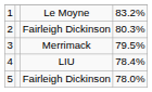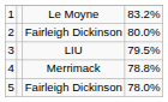 <table class="wikitable sortable" style="text-align:center" style="font-size:90%;">
 <tr>
 </tr>
 <tr>
 <td>1</td>
 <td></td>
 <td>Le Moyne</td>
 <td>83.2%</td>
 </tr>
 <tr>
 <td>2</td>
 <td></td>
 <td>Fairleigh Dickinson</td>
-<td>80.3%</td>
+<td>80.0%</td>
 </tr>
 <tr>
 <td>3</td>
 <td></td>
-<td>Merrimack</td>
+<td>LIU</td>
 <td>79.5%</td>
 </tr>
 <tr>
 <td>4</td>
 <td></td>
-<td>LIU</td>
-<td>78.4%</td>
+<td>Merrimack</td>
+<td>78.8%</td>
 </tr>
 <tr>
 <td>5</td>
 <td></td>
 <td>Fairleigh Dickinson</td>
 <td>78.0%</td>
 </tr>
 </table>
